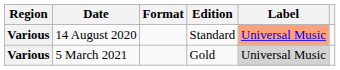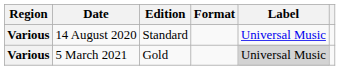 <table class="wikitable plainrowheaders">
 <tr>
 <th scope="col">Region</th>
 <th scope="col">Date</th>
+<th scope="col">Edition</th>
 <th scope="col">Format</th>
-<th scope="col">Edition</th>
 <th scope="col">Label</th>
 <th scope="col"></th>
 </tr>
 <tr>
 <th scope="row">Various</th>
 <td rowspan="1">14 August 2020</td>
+<td rowspan="1">Standard</td>
 <td rowspan="1"></td>
-<td rowspan="1">Standard</td>
-<td rowspan="1" style="background: lightsalmon;"><a href='#'>Universal Music</a></td>
+<td rowspan="1"><a href='#'>Universal Music</a></td>
 <td align="center"></td>
 </tr>
 <tr>
 <th scope="row">Various</th>
 <td rowspan="1">5 March 2021</td>
+<td rowspan="1">Gold</td>
 <td rowspan="1"></td>
-<td rowspan="1">Gold</td>
 <td rowspan="1" style="background: lightgrey;">Universal Music</td>
 <td align="center"></td>
 </tr>
 </table>
